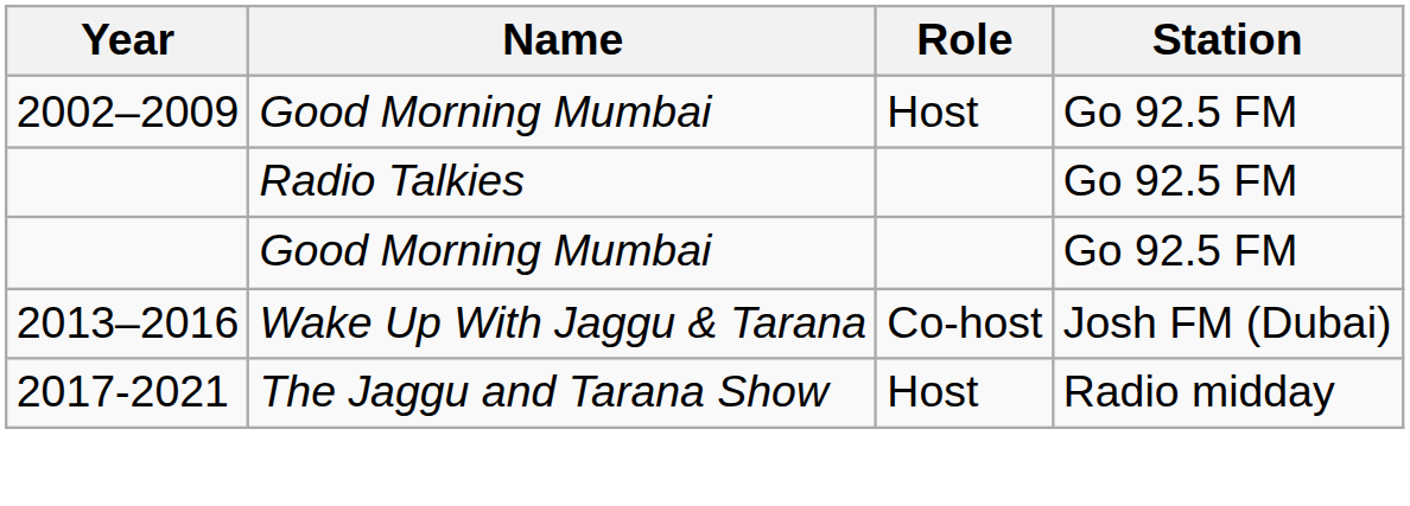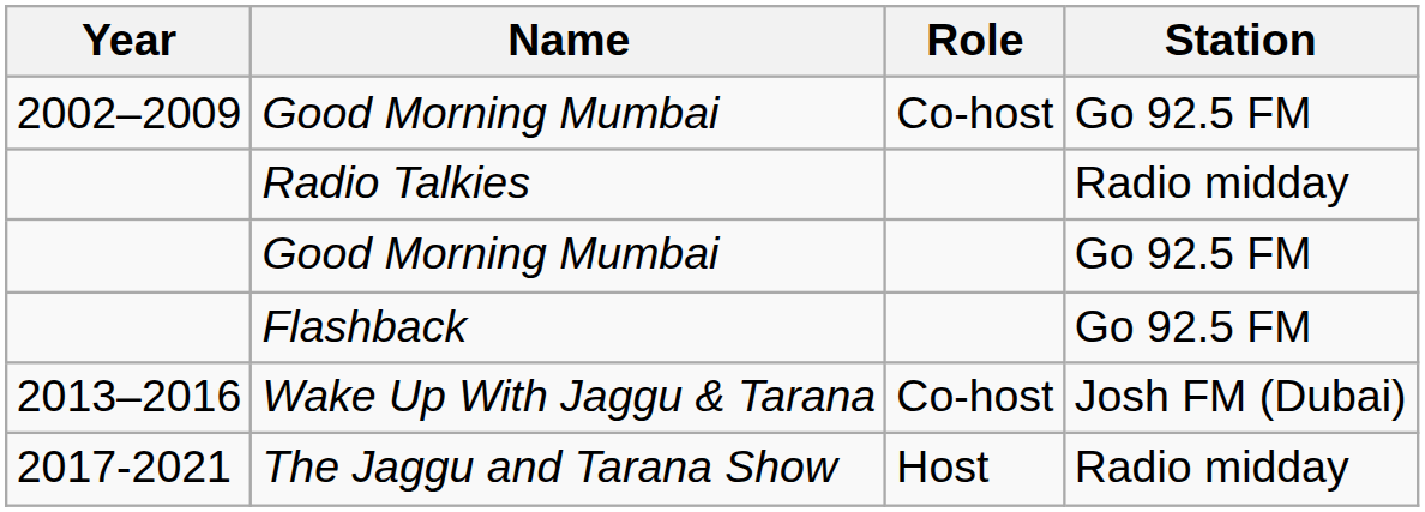 <table class="wikitable">
 <tr>
 <th>Year</th>
 <th>Name</th>
 <th>Role</th>
 <th>Station</th>
 </tr>
 <tr>
 <td>2002–2009</td>
 <td><em>Good Morning Mumbai</em></td>
-<td>Host</td>
+<td>Co-host</td>
 <td>Go 92.5 FM</td>
 </tr>
 <tr>
 <td></td>
 <td><em>Radio Talkies</em></td>
 <td></td>
+<td>Radio midday</td>
+</tr>
+<tr>
+<td></td>
+<td><em>Good Morning Mumbai</em></td>
+<td></td>
 <td>Go 92.5 FM</td>
 </tr>
 <tr>
 <td></td>
-<td><em>Good Morning Mumbai</em></td>
+<td><em>Flashback</em></td>
 <td></td>
 <td>Go 92.5 FM</td>
 </tr>
 <tr>
 <td>2013–2016</td>
 <td><em>Wake Up With Jaggu & Tarana</em></td>
 <td>Co-host</td>
 <td>Josh FM (Dubai)</td>
 </tr>
 <tr>
 <td>2017-2021</td>
 <td><em>The Jaggu and Tarana Show</em></td>
 <td>Host</td>
 <td>Radio midday</td>
 </tr>
 </table>
